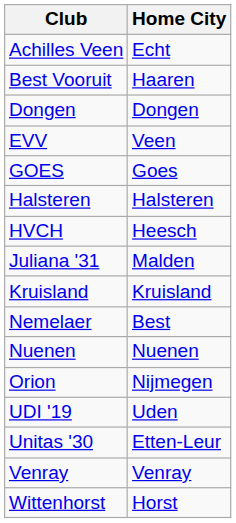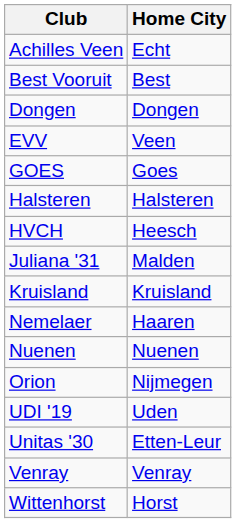 <table class="wikitable sortable">
 <tr>
 <th>Club</th>
 <th>Home City</th>
 </tr>
 <tr>
 <td><a href='#'>Achilles Veen</a></td>
 <td><a href='#'>Echt</a></td>
 </tr>
 <tr>
 <td><a href='#'>Best Vooruit</a></td>
-<td><a href='#'>Haaren</a></td>
+<td><a href='#'>Best</a></td>
 </tr>
 <tr>
 <td><a href='#'>Dongen</a></td>
 <td><a href='#'>Dongen</a></td>
 </tr>
 <tr>
 <td><a href='#'>EVV</a></td>
 <td><a href='#'>Veen</a></td>
 </tr>
 <tr>
 <td><a href='#'>GOES</a></td>
 <td><a href='#'>Goes</a></td>
 </tr>
 <tr>
 <td><a href='#'>Halsteren</a></td>
 <td><a href='#'>Halsteren</a></td>
 </tr>
 <tr>
 <td><a href='#'>HVCH</a></td>
 <td><a href='#'>Heesch</a></td>
 </tr>
 <tr>
 <td><a href='#'>Juliana '31</a></td>
 <td><a href='#'>Malden</a></td>
 </tr>
 <tr>
 <td><a href='#'>Kruisland</a></td>
 <td><a href='#'>Kruisland</a></td>
 </tr>
 <tr>
 <td><a href='#'>Nemelaer</a></td>
-<td><a href='#'>Best</a></td>
+<td><a href='#'>Haaren</a></td>
 </tr>
 <tr>
 <td><a href='#'>Nuenen</a></td>
 <td><a href='#'>Nuenen</a></td>
 </tr>
 <tr>
 <td><a href='#'>Orion</a></td>
 <td><a href='#'>Nijmegen</a></td>
 </tr>
 <tr>
 <td><a href='#'>UDI '19</a></td>
 <td><a href='#'>Uden</a></td>
 </tr>
 <tr>
 <td><a href='#'>Unitas '30</a></td>
 <td><a href='#'>Etten-Leur</a></td>
 </tr>
 <tr>
 <td><a href='#'>Venray</a></td>
 <td><a href='#'>Venray</a></td>
 </tr>
 <tr>
 <td><a href='#'>Wittenhorst</a></td>
 <td><a href='#'>Horst</a></td>
 </tr>
 </table>
